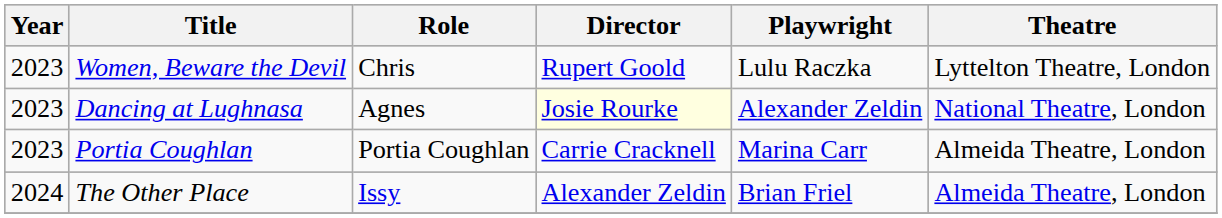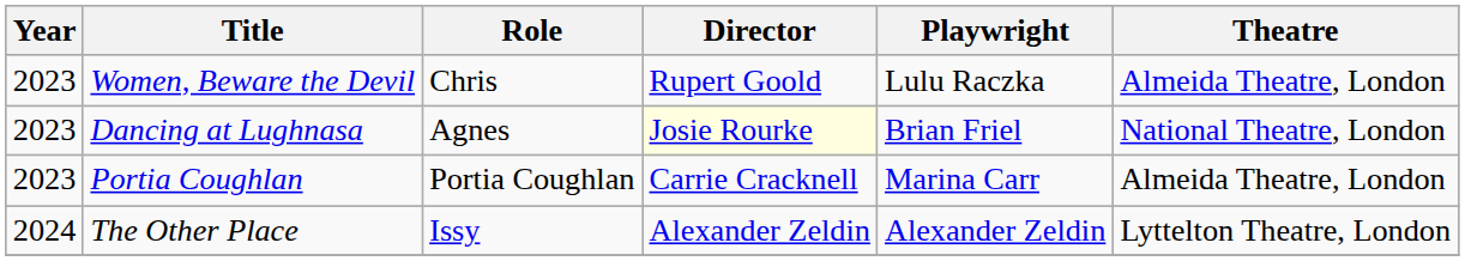 <table class="wikitable">
 <tr>
 <th>Year</th>
 <th>Title</th>
 <th>Role</th>
 <th>Director</th>
 <th>Playwright</th>
 <th>Theatre</th>
 </tr>
 <tr>
 <td>2023</td>
 <td><em><a href='#'>Women, Beware the Devil</a></em></td>
 <td>Chris</td>
 <td><a href='#'>Rupert Goold</a></td>
 <td>Lulu Raczka</td>
-<td>Lyttelton Theatre, London</td>
+<td><a href='#'>Almeida Theatre</a>, London</td>
 </tr>
 <tr>
 <td>2023</td>
 <td><em><a href='#'>Dancing at Lughnasa</a></em></td>
 <td>Agnes</td>
 <td style="background: lightyellow;"><a href='#'>Josie Rourke</a></td>
-<td><a href='#'>Alexander Zeldin</a></td>
+<td><a href='#'>Brian Friel</a></td>
 <td><a href='#'>National Theatre</a>, London</td>
 </tr>
 <tr>
 <td>2023</td>
 <td><em><a href='#'>Portia Coughlan</a></em></td>
 <td>Portia Coughlan</td>
 <td><a href='#'>Carrie Cracknell</a></td>
 <td><a href='#'>Marina Carr</a></td>
 <td>Almeida Theatre, London</td>
 </tr>
 <tr>
 <td>2024</td>
 <td><em>The Other Place</em></td>
 <td><a href='#'>Issy</a></td>
 <td><a href='#'>Alexander Zeldin</a></td>
-<td><a href='#'>Brian Friel</a></td>
-<td><a href='#'>Almeida Theatre</a>, London</td>
+<td><a href='#'>Alexander Zeldin</a></td>
+<td>Lyttelton Theatre, London</td>
 </tr>
 <tr>
 </tr>
 </table>
